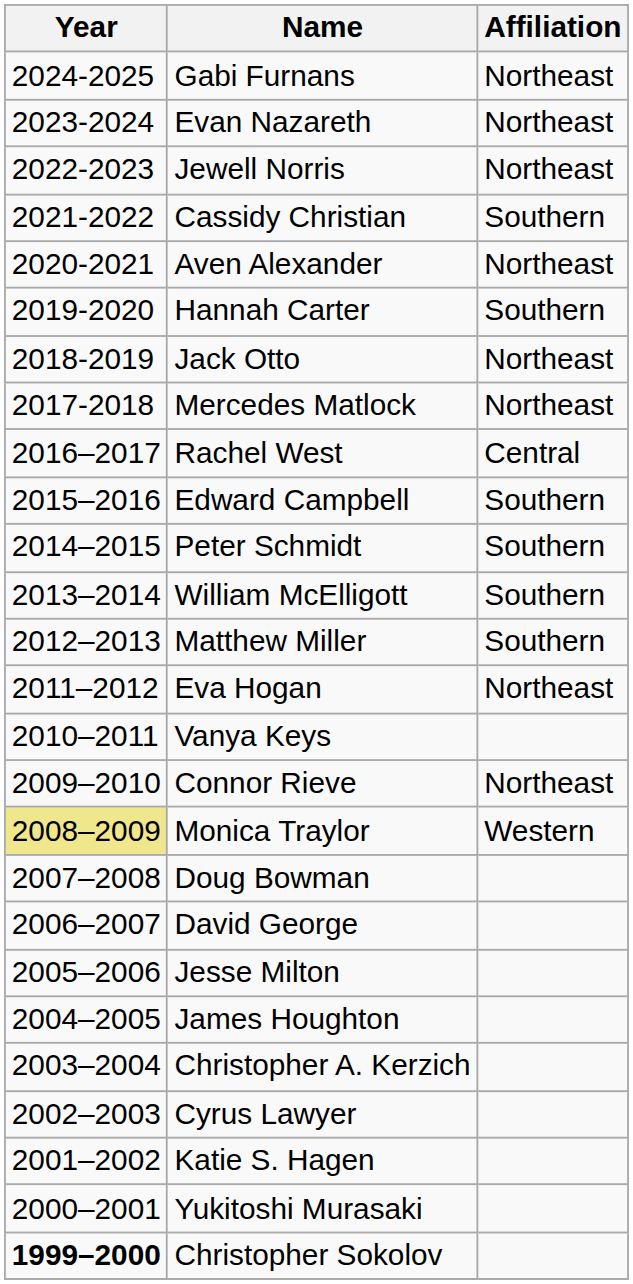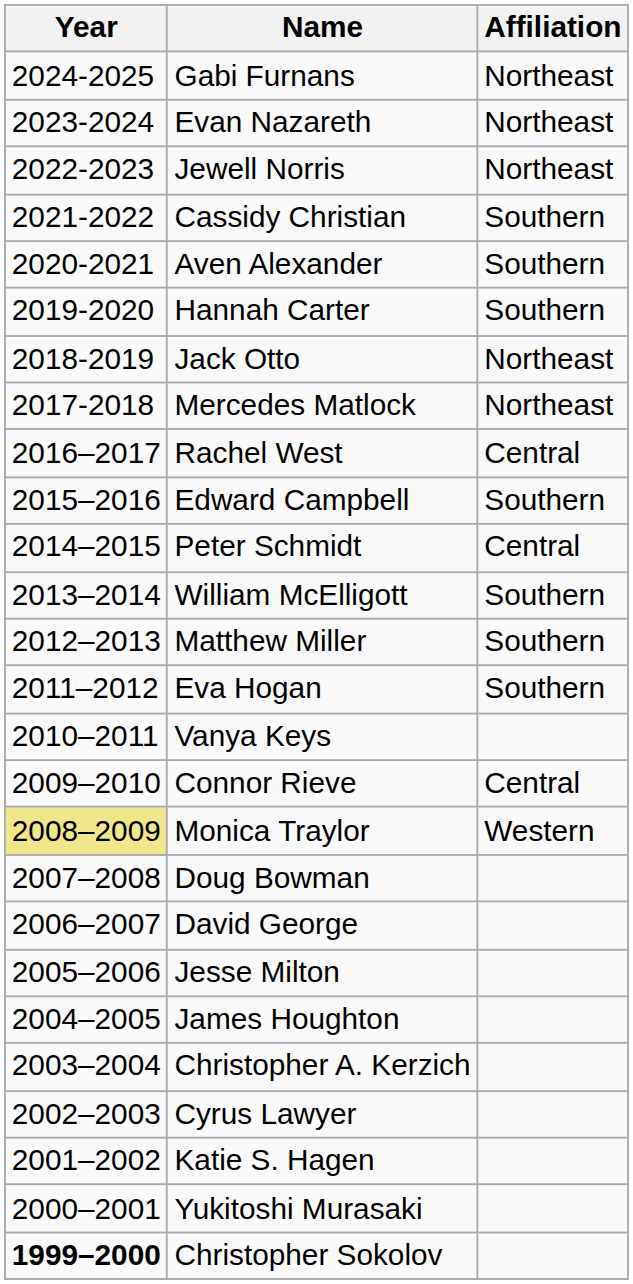 <table class="wikitable sortable">
 <tr>
 <th>Year</th>
 <th>Name</th>
 <th>Affiliation</th>
 </tr>
 <tr>
 <td>2024-2025</td>
 <td>Gabi Furnans</td>
 <td>Northeast</td>
 </tr>
 <tr>
 <td>2023-2024</td>
 <td>Evan Nazareth</td>
 <td>Northeast</td>
 </tr>
 <tr>
 <td>2022-2023</td>
 <td>Jewell Norris</td>
 <td>Northeast</td>
 </tr>
 <tr>
 <td>2021-2022</td>
 <td>Cassidy Christian</td>
 <td>Southern</td>
 </tr>
 <tr>
 <td>2020-2021</td>
 <td>Aven Alexander</td>
-<td>Northeast</td>
+<td>Southern</td>
 </tr>
 <tr>
 <td>2019-2020</td>
 <td>Hannah Carter</td>
 <td>Southern</td>
 </tr>
 <tr>
 <td>2018-2019</td>
 <td>Jack Otto</td>
 <td>Northeast</td>
 </tr>
 <tr>
 <td>2017-2018</td>
 <td>Mercedes Matlock</td>
 <td>Northeast</td>
 </tr>
 <tr>
 <td>2016–2017</td>
 <td>Rachel West</td>
 <td>Central</td>
 </tr>
 <tr>
 <td>2015–2016</td>
 <td>Edward Campbell</td>
 <td>Southern</td>
 </tr>
 <tr>
 <td>2014–2015</td>
 <td>Peter Schmidt</td>
-<td>Southern</td>
+<td>Central</td>
 </tr>
 <tr>
 <td>2013–2014</td>
 <td>William McElligott</td>
 <td>Southern</td>
 </tr>
 <tr>
 <td>2012–2013</td>
 <td>Matthew Miller</td>
 <td>Southern</td>
 </tr>
 <tr>
 <td>2011–2012</td>
 <td>Eva Hogan</td>
-<td>Northeast</td>
+<td>Southern</td>
 </tr>
 <tr>
 <td>2010–2011</td>
 <td>Vanya Keys</td>
 <td></td>
 </tr>
 <tr>
 <td>2009–2010</td>
 <td>Connor Rieve</td>
-<td>Northeast</td>
+<td>Central</td>
 </tr>
 <tr>
 <td style="background: khaki;">2008–2009</td>
 <td>Monica Traylor</td>
 <td>Western</td>
 </tr>
 <tr>
 <td>2007–2008</td>
 <td>Doug Bowman</td>
 <td></td>
 </tr>
 <tr>
 <td>2006–2007</td>
 <td>David George</td>
 <td></td>
 </tr>
 <tr>
 <td>2005–2006</td>
 <td>Jesse Milton</td>
 <td></td>
 </tr>
 <tr>
 <td>2004–2005</td>
 <td>James Houghton</td>
 <td></td>
 </tr>
 <tr>
 <td>2003–2004</td>
 <td>Christopher A. Kerzich</td>
 <td></td>
 </tr>
 <tr>
 <td>2002–2003</td>
 <td>Cyrus Lawyer</td>
 <td></td>
 </tr>
 <tr>
 <td>2001–2002</td>
 <td>Katie S. Hagen</td>
 <td></td>
 </tr>
 <tr>
 <td>2000–2001</td>
 <td>Yukitoshi Murasaki</td>
 <td></td>
 </tr>
 <tr>
 <td><strong>1999–2000</strong></td>
 <td>Christopher Sokolov</td>
 <td></td>
 </tr>
 <tr>
 </tr>
 </table>
